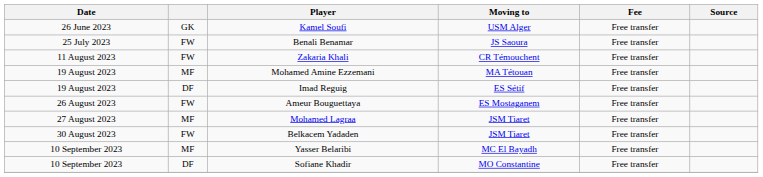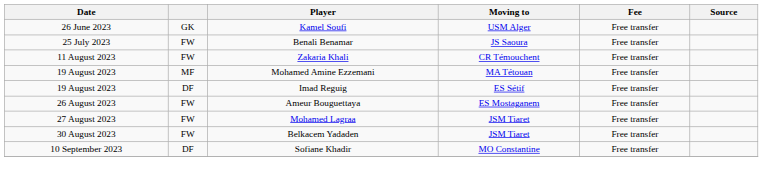 <table class="wikitable sortable" style="width:70%; text-align:center; font-size:85%; text-align:centre;">
 <tr>
 <th>Date</th>
 <th></th>
 <th>Player</th>
 <th>Moving to</th>
 <th>Fee</th>
 <th>Source</th>
 </tr>
 <tr>
 <td>26 June 2023</td>
 <td>GK</td>
 <td> <a href='#'>Kamel Soufi</a></td>
 <td><a href='#'>USM Alger</a></td>
 <td>Free transfer</td>
 <td></td>
 </tr>
 <tr>
 <td>25 July 2023</td>
 <td>FW</td>
 <td> Benali Benamar</td>
 <td><a href='#'>JS Saoura</a></td>
 <td>Free transfer</td>
 <td></td>
 </tr>
 <tr>
 <td>11 August 2023</td>
 <td>FW</td>
 <td> <a href='#'>Zakaria Khali</a></td>
 <td><a href='#'>CR Témouchent</a></td>
 <td>Free transfer</td>
 <td></td>
 </tr>
 <tr>
 <td>19 August 2023</td>
 <td>MF</td>
 <td> Mohamed Amine Ezzemani</td>
 <td> <a href='#'>MA Tétouan</a></td>
 <td>Free transfer</td>
 <td></td>
 </tr>
 <tr>
 <td>19 August 2023</td>
 <td>DF</td>
 <td> Imad Reguig</td>
 <td><a href='#'>ES Sétif</a></td>
 <td>Free transfer</td>
 <td></td>
 </tr>
 <tr>
 <td>26 August 2023</td>
 <td>FW</td>
 <td> Ameur Bouguettaya</td>
 <td><a href='#'>ES Mostaganem</a></td>
 <td>Free transfer</td>
 <td></td>
 </tr>
 <tr>
 <td>27 August 2023</td>
-<td>MF</td>
+<td>FW</td>
 <td> <a href='#'>Mohamed Lagraa</a></td>
 <td><a href='#'>JSM Tiaret</a></td>
 <td>Free transfer</td>
 <td></td>
 </tr>
 <tr>
 <td>30 August 2023</td>
 <td>FW</td>
 <td> Belkacem Yadaden</td>
 <td><a href='#'>JSM Tiaret</a></td>
 <td>Free transfer</td>
 <td></td>
 </tr>
 <tr>
 <td>10 September 2023</td>
-<td>MF</td>
-<td> Yasser Belaribi</td>
-<td><a href='#'>MC El Bayadh</a></td>
-<td>Free transfer</td>
-<td></td>
-</tr>
-<tr>
-<td>10 September 2023</td>
 <td>DF</td>
 <td> Sofiane Khadir</td>
 <td><a href='#'>MO Constantine</a></td>
 <td>Free transfer</td>
 <td></td>
 </tr>
 <tr>
 </tr>
 </table>
